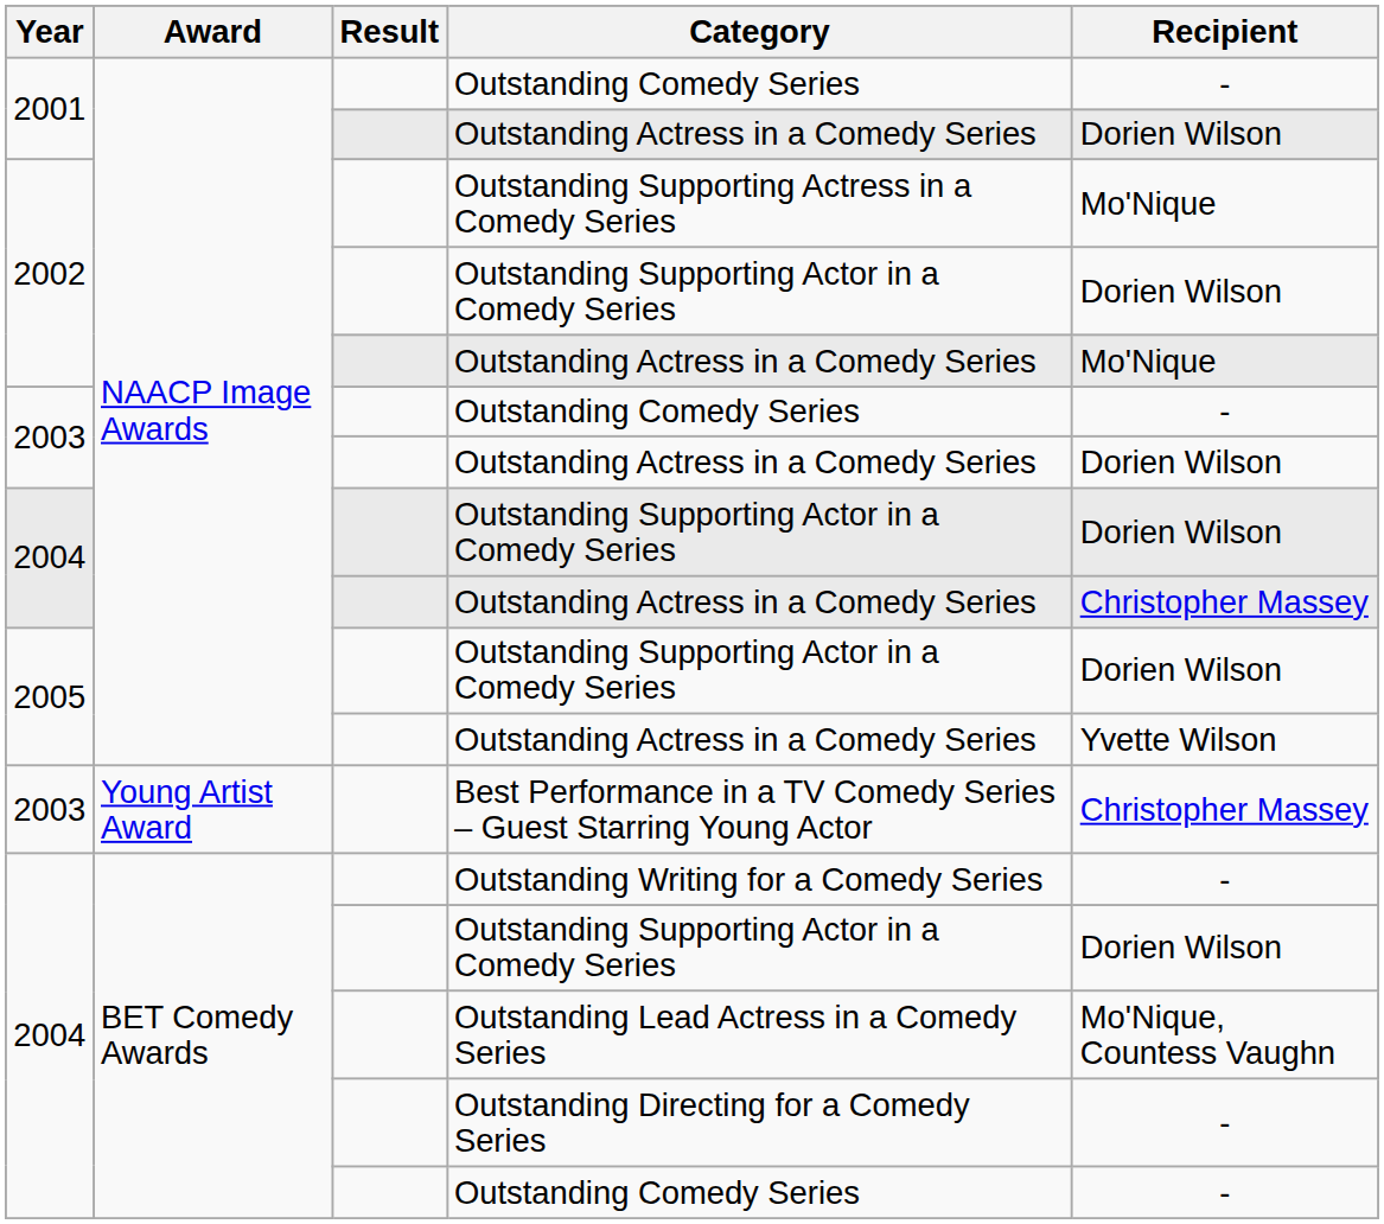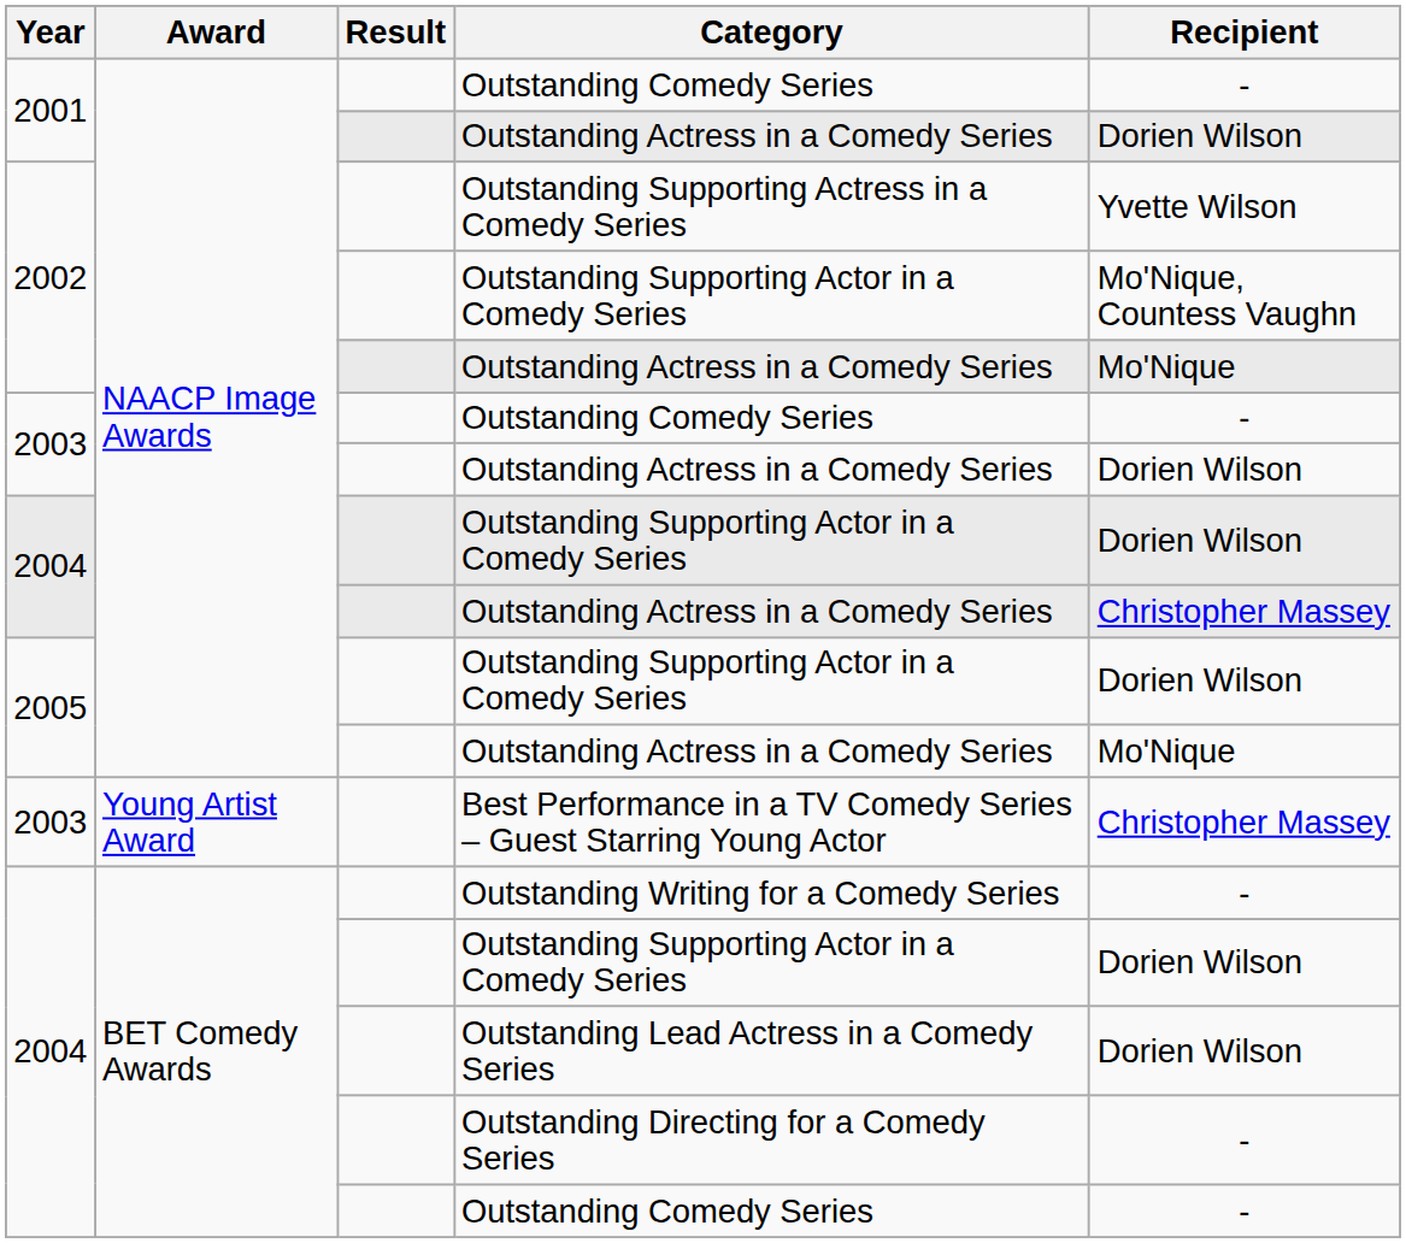 <table class="wikitable" style="font-size: 90%;">
 <tr>
 <th>Year</th>
 <th>Award</th>
 <th>Result</th>
 <th>Category</th>
 <th>Recipient</th>
 </tr>
 <tr>
 <td rowspan=2>2001</td>
 <td rowspan=11><a href='#'>NAACP Image Awards</a></td>
 <td></td>
 <td>Outstanding Comedy Series</td>
 <td style="text-align:center;">-</td>
 </tr>
 <tr style="background-color: #EAEAEA;" |>
 <td></td>
 <td>Outstanding Actress in a Comedy Series</td>
 <td>Dorien Wilson</td>
 </tr>
 <tr>
 <td rowspan=3>2002</td>
 <td></td>
 <td>Outstanding Supporting Actress in a Comedy Series</td>
-<td>Mo'Nique</td>
+<td>Yvette Wilson</td>
 </tr>
 <tr>
 <td></td>
 <td>Outstanding Supporting Actor in a Comedy Series</td>
-<td>Dorien Wilson</td>
+<td>Mo'Nique, Countess Vaughn</td>
 </tr>
 <tr style="background-color: #EAEAEA;" |>
 <td></td>
 <td>Outstanding Actress in a Comedy Series</td>
 <td>Mo'Nique</td>
 </tr>
 <tr>
 <td rowspan=2>2003</td>
 <td></td>
 <td>Outstanding Comedy Series</td>
 <td style="text-align:center;">-</td>
 </tr>
 <tr>
 <td></td>
 <td>Outstanding Actress in a Comedy Series</td>
 <td>Dorien Wilson</td>
 </tr>
 <tr style="background-color: #EAEAEA;" |>
 <td rowspan=2>2004</td>
 <td></td>
 <td>Outstanding Supporting Actor in a Comedy Series</td>
 <td>Dorien Wilson</td>
 </tr>
 <tr style="background-color: #EAEAEA;" |>
 <td></td>
 <td>Outstanding Actress in a Comedy Series</td>
 <td><a href='#'>Christopher Massey</a></td>
 </tr>
 <tr>
 <td rowspan=2>2005</td>
 <td></td>
 <td>Outstanding Supporting Actor in a Comedy Series</td>
 <td>Dorien Wilson</td>
 </tr>
 <tr>
 <td></td>
 <td>Outstanding Actress in a Comedy Series</td>
-<td>Yvette Wilson</td>
+<td>Mo'Nique</td>
 </tr>
 <tr>
 <td>2003</td>
 <td><a href='#'>Young Artist Award</a></td>
 <td></td>
 <td>Best Performance in a TV Comedy Series – Guest Starring Young Actor</td>
 <td><a href='#'>Christopher Massey</a></td>
 </tr>
 <tr>
 <td rowspan=5>2004</td>
 <td rowspan=5>BET Comedy Awards</td>
 <td></td>
 <td>Outstanding Writing for a Comedy Series</td>
 <td style="text-align:center;">-</td>
 </tr>
 <tr>
 <td></td>
 <td>Outstanding Supporting Actor in a Comedy Series</td>
 <td>Dorien Wilson</td>
 </tr>
 <tr>
 <td></td>
 <td>Outstanding Lead Actress in a Comedy Series</td>
-<td>Mo'Nique, Countess Vaughn</td>
+<td>Dorien Wilson</td>
 </tr>
 <tr>
 <td></td>
 <td>Outstanding Directing for a Comedy Series</td>
 <td style="text-align:center;">-</td>
 </tr>
 <tr>
 <td></td>
 <td>Outstanding Comedy Series</td>
 <td style="text-align:center;">-</td>
 </tr>
 </table>
